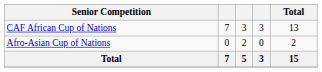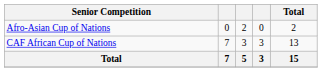 <table class="wikitable" style="width:30%; font-size:90%; text-align:center">
 <tr>
 <th>Senior Competition</th>
 <th></th>
 <th></th>
 <th></th>
 <th>Total</th>
 </tr>
 <tr>
+<td align=left><a href='#'>Afro-Asian Cup of Nations</a></td>
+<td>0</td>
+<td>2</td>
+<td>0</td>
+<td>2</td>
+</tr>
+<tr>
 <td align=left><a href='#'>CAF African Cup of Nations</a></td>
 <td>7</td>
 <td>3</td>
 <td>3</td>
 <td>13</td>
-</tr>
-<tr>
-<td align=left><a href='#'>Afro-Asian Cup of Nations</a></td>
-<td>0</td>
-<td>2</td>
-<td>0</td>
-<td>2</td>
 </tr>
 <tr>
 <th>Total</th>
 <th>7</th>
 <th>5</th>
 <th>3</th>
 <th>15</th>
 </tr>
 <tr>
 </tr>
 </table>
